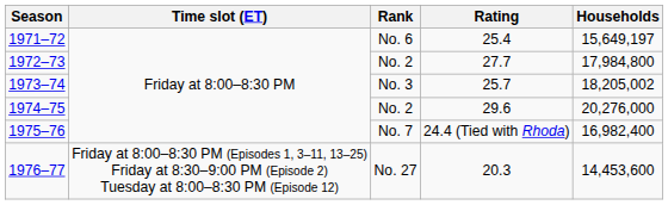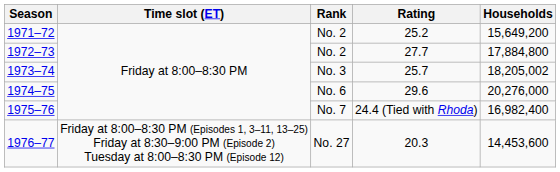 <table class="wikitable" style="text-align:center">
 <tr>
 <th>Season</th>
 <th>Time slot (<a href='#'>ET</a>)</th>
 <th>Rank</th>
 <th>Rating</th>
 <th>Households</th>
 </tr>
 <tr>
 <td><a href='#'>1971–72</a></td>
 <td rowspan="5">Friday at 8:00–8:30 PM</td>
-<td>No. 6</td>
-<td>25.4</td>
-<td>15,649,197</td>
+<td>No. 2</td>
+<td>25.2</td>
+<td>15,649,200</td>
 </tr>
 <tr>
 <td><a href='#'>1972–73</a></td>
 <td>No. 2</td>
 <td>27.7</td>
-<td>17,984,800</td>
+<td>17,884,800</td>
 </tr>
 <tr>
 <td><a href='#'>1973–74</a></td>
 <td>No. 3</td>
 <td>25.7</td>
 <td>18,205,002</td>
 </tr>
 <tr>
 <td><a href='#'>1974–75</a></td>
-<td>No. 2</td>
+<td>No. 6</td>
 <td>29.6</td>
 <td>20,276,000</td>
 </tr>
 <tr>
 <td><a href='#'>1975–76</a></td>
 <td>No. 7</td>
 <td>24.4 (Tied with <em><a href='#'>Rhoda</a></em>)</td>
 <td>16,982,400</td>
 </tr>
 <tr>
 <td><a href='#'>1976–77</a></td>
 <td>Friday at 8:00–8:30 PM <small>(Episodes 1, 3–11, 13–25)</small><br>Friday at 8:30–9:00 PM <small>(Episode 2)</small><br>Tuesday at 8:00–8:30 PM <small>(Episode 12)</small></td>
 <td>No. 27</td>
 <td>20.3</td>
 <td>14,453,600</td>
 </tr>
 </table>
